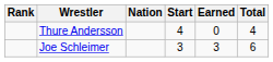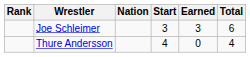 <table class="wikitable sortable" style="text-align:center;">
 <tr>
 <th>Rank</th>
 <th>Wrestler</th>
 <th>Nation</th>
 <th>Start</th>
 <th>Earned</th>
 <th>Total</th>
 </tr>
 <tr>
 <td></td>
+<td align=left><a href='#'>Joe Schleimer</a></td>
+<td align=left></td>
+<td>3</td>
+<td>3</td>
+<td>6</td>
+</tr>
+<tr>
+<td></td>
 <td align=left><a href='#'>Thure Andersson</a></td>
 <td align=left></td>
 <td>4</td>
 <td>0</td>
 <td>4</td>
 </tr>
-<tr>
-<td></td>
-<td align=left><a href='#'>Joe Schleimer</a></td>
-<td align=left></td>
-<td>3</td>
-<td>3</td>
-<td>6</td>
-</tr>
 </table>
